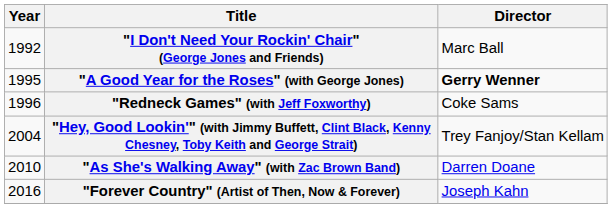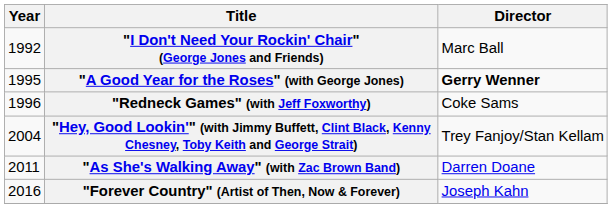 <table class="wikitable plainrowheaders">
 <tr>
 <th>Year</th>
 <th style="width:26em;">Title</th>
 <th>Director</th>
 </tr>
 <tr>
 <td>1992</td>
 <th scope="row">"<a href='#'>I Don't Need Your Rockin' Chair</a>"<br><small>(<a href='#'>George Jones</a> and Friends)</small></th>
 <td>Marc Ball</td>
 </tr>
 <tr>
 <td>1995</td>
 <th scope="row">"<a href='#'>A Good Year for the Roses</a>" <small>(with George Jones)</small></th>
 <td><strong>Gerry Wenner</strong></td>
 </tr>
 <tr>
 <td>1996</td>
 <th scope="row">"Redneck Games" <small>(with <a href='#'>Jeff Foxworthy</a>)</small></th>
 <td>Coke Sams</td>
 </tr>
 <tr>
 <td>2004</td>
 <th scope="row">"<a href='#'>Hey, Good Lookin'</a>" <small>(with Jimmy Buffett, <a href='#'>Clint Black</a>, <a href='#'>Kenny Chesney</a>, <a href='#'>Toby Keith</a> and <a href='#'>George Strait</a>)</small></th>
 <td>Trey Fanjoy/Stan Kellam</td>
 </tr>
 <tr>
-<td>2010</td>
+<td>2011</td>
 <th scope="row">"<a href='#'>As She's Walking Away</a>" <small>(with <a href='#'>Zac Brown Band</a>)</small></th>
 <td><a href='#'>Darren Doane</a></td>
 </tr>
 <tr>
 <td>2016</td>
 <th scope="row">"Forever Country" <small>(Artist of Then, Now & Forever)</small></th>
 <td><a href='#'>Joseph Kahn</a></td>
 </tr>
 <tr>
 </tr>
 </table>
